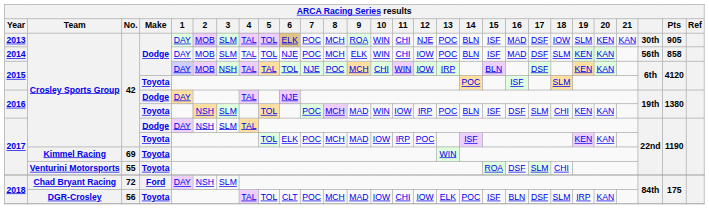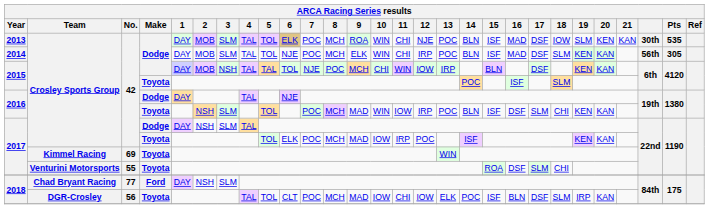 <table class="wikitable" style="text-align:center; font-size:75%">
 <tr>
 <th colspan=28><a href='#'>ARCA Racing Series</a> results</th>
 </tr>
 <tr>
 <th>Year</th>
 <th>Team</th>
 <th>No.</th>
 <th>Make</th>
 <th>1</th>
 <th>2</th>
 <th>3</th>
 <th>4</th>
 <th>5</th>
 <th>6</th>
 <th>7</th>
 <th>8</th>
 <th>9</th>
 <th>10</th>
 <th>11</th>
 <th>12</th>
 <th>13</th>
 <th>14</th>
 <th>15</th>
 <th>16</th>
 <th>17</th>
 <th>18</th>
 <th>19</th>
 <th>20</th>
 <th>21</th>
 <th></th>
 <th>Pts</th>
 <th>Ref</th>
 </tr>
 <tr>
 <th><a href='#'>2013</a></th>
 <th rowspan=8><a href='#'>Crosley Sports Group</a></th>
 <th rowspan=8>42</th>
 <th rowspan=3><a href='#'>Dodge</a></th>
 <td style="background-color:#DFFFDF"><a href='#'>DAY</a><br></td>
 <td style="background-color:#EFCFFF"><a href='#'>MOB</a><br></td>
 <td style="background-color:#DFFFDF"><a href='#'>SLM</a><br></td>
 <td style="background-color:#EFCFFF"><a href='#'>TAL</a><br></td>
 <td style="background-color:#EFCFFF"><a href='#'>TOL</a><br></td>
 <td style="background-color:#DFC484"><a href='#'>ELK</a><br></td>
 <td><a href='#'>POC</a></td>
 <td><a href='#'>MCH</a></td>
 <td style="background-color:#DFFFDF"><a href='#'>ROA</a><br></td>
 <td><a href='#'>WIN</a></td>
 <td><a href='#'>CHI</a></td>
 <td><a href='#'>NJE</a></td>
 <td><a href='#'>POC</a></td>
 <td><a href='#'>BLN</a></td>
 <td><a href='#'>ISF</a></td>
 <td><a href='#'>MAD</a></td>
 <td><a href='#'>DSF</a></td>
 <td><a href='#'>IOW</a></td>
 <td><a href='#'>SLM</a></td>
 <td><a href='#'>KEN</a></td>
 <td><a href='#'>KAN</a></td>
 <th>30th</th>
-<th>905</th>
+<th>535</th>
 <th></th>
 </tr>
 <tr>
 <th><a href='#'>2014</a></th>
 <td><a href='#'>DAY</a></td>
 <td><a href='#'>MOB</a></td>
 <td><a href='#'>SLM</a></td>
 <td><a href='#'>TAL</a></td>
 <td><a href='#'>TOL</a></td>
 <td><a href='#'>NJE</a></td>
 <td><a href='#'>POC</a></td>
 <td><a href='#'>MCH</a></td>
 <td><a href='#'>ELK</a></td>
 <td><a href='#'>WIN</a></td>
 <td><a href='#'>CHI</a></td>
-<td><a href='#'>IOW</a></td>
+<td><a href='#'>IRP</a></td>
 <td><a href='#'>POC</a></td>
 <td><a href='#'>BLN</a></td>
 <td><a href='#'>ISF</a></td>
 <td><a href='#'>MAD</a></td>
 <td><a href='#'>DSF</a></td>
 <td><a href='#'>SLM</a></td>
 <td style="background-color:#DFFFDF"><a href='#'>KEN</a><br></td>
 <td style="background-color:#DFFFDF"><a href='#'>KAN</a><br></td>
 <td></td>
 <th>56th</th>
-<th>858</th>
+<th>305</th>
 <th></th>
 </tr>
 <tr>
 <th rowspan=2><a href='#'>2015</a></th>
 <td style="background-color:#CFCFFF"><a href='#'>DAY</a><br></td>
 <td style="background-color:#EFCFFF"><a href='#'>MOB</a><br></td>
 <td style="background-color:#DFFFDF"><a href='#'>NSH</a><br></td>
 <td style="background-color:#EFCFFF"><a href='#'>TAL</a><br></td>
 <td style="background-color:#FFDF9F"><a href='#'>TAL</a><br></td>
 <td style="background-color:#DFFFDF"><a href='#'>TOL</a><br></td>
 <td style="background-color:#DFFFDF"><a href='#'>NJE</a><br></td>
 <td style="background-color:#DFFFDF"><a href='#'>POC</a><br></td>
 <td style="background-color:#FFDF9F"><a href='#'>MCH</a><br></td>
 <td style="background-color:#DFFFDF"><a href='#'>CHI</a><br></td>
 <td style="background-color:#EFCFFF"><a href='#'>WIN</a><br></td>
 <td style="background-color:#DFFFDF"><a href='#'>IOW</a><br></td>
 <td style="background-color:#DFFFDF"><a href='#'>IRP</a><br></td>
 <td></td>
 <td style="background-color:#EFCFFF"><a href='#'>BLN</a><br></td>
 <td></td>
 <td style="background-color:#DFFFDF"><a href='#'>DSF</a><br></td>
 <td></td>
 <td style="background-color:#FFDF9F"><a href='#'>KEN</a><br></td>
 <td style="background-color:#DFFFDF"><a href='#'>KAN</a><br></td>
 <td></td>
 <th rowspan=2>6th</th>
 <th rowspan=2>4120</th>
 <th rowspan=2></th>
 </tr>
 <tr>
 <th><a href='#'>Toyota</a></th>
 <td colspan=13></td>
 <td style="background-color:#FFDF9F"><a href='#'>POC</a><br></td>
 <td></td>
 <td style="background-color:#DFFFDF"><a href='#'>ISF</a><br></td>
 <td></td>
 <td style="background-color:#FFDF9F"><a href='#'>SLM</a><br></td>
 <td colspan=3></td>
 </tr>
 <tr>
 <th rowspan=2><a href='#'>2016</a></th>
 <th><a href='#'>Dodge</a></th>
 <td style="background-color:#FFDF9F"><a href='#'>DAY</a><br></td>
 <td colspan=2></td>
 <td style="background-color:#EFCFFF"><a href='#'>TAL</a><br></td>
 <td></td>
 <td style="background-color:#EFCFFF"><a href='#'>NJE</a><br></td>
 <td colspan=15></td>
 <th rowspan=2>19th</th>
 <th rowspan=2>1380</th>
 <th rowspan=2></th>
 </tr>
 <tr>
 <th><a href='#'>Toyota</a></th>
 <td></td>
 <td style="background-color:#FFDF9F"><a href='#'>NSH</a><br></td>
 <td style="background-color:#DFFFDF"><a href='#'>SLM</a><br></td>
 <td></td>
 <td style="background-color:#FFDF9F"><a href='#'>TOL</a><br></td>
 <td></td>
 <td style="background-color:#DFFFDF"><a href='#'>POC</a><br></td>
 <td style="background-color:#EFCFFF"><a href='#'>MCH</a><br></td>
 <td><a href='#'>MAD</a></td>
 <td><a href='#'>WIN</a></td>
 <td><a href='#'>IOW</a></td>
 <td><a href='#'>IRP</a></td>
 <td><a href='#'>POC</a></td>
 <td><a href='#'>BLN</a></td>
 <td><a href='#'>ISF</a></td>
 <td><a href='#'>DSF</a></td>
 <td><a href='#'>SLM</a></td>
 <td><a href='#'>CHI</a></td>
 <td><a href='#'>KEN</a></td>
 <td><a href='#'>KAN</a></td>
 <td></td>
 </tr>
 <tr>
 <th rowspan=4><a href='#'>2017</a></th>
 <th><a href='#'>Dodge</a></th>
 <td style="background-color:#EFCFFF"><a href='#'>DAY</a><br></td>
 <td><a href='#'>NSH</a></td>
 <td><a href='#'>SLM</a></td>
 <td style="background-color:#FFDF9F"><a href='#'>TAL</a><br></td>
 <td colspan=17></td>
 <th rowspan=4>22nd</th>
 <th rowspan=4>1190</th>
 <th rowspan=4></th>
 </tr>
 <tr>
 <th><a href='#'>Toyota</a></th>
 <td colspan=4></td>
 <td style="background-color:#DFFFDF"><a href='#'>TOL</a><br></td>
 <td><a href='#'>ELK</a></td>
 <td><a href='#'>POC</a></td>
 <td><a href='#'>MCH</a></td>
 <td><a href='#'>MAD</a></td>
 <td><a href='#'>IOW</a></td>
 <td><a href='#'>IRP</a></td>
 <td><a href='#'>POC</a></td>
 <td></td>
 <td style="background-color:#EFCFFF"><a href='#'>ISF</a><br></td>
 <td colspan=4></td>
 <td style="background-color:#EFCFFF"><a href='#'>KEN</a><br></td>
 <td><a href='#'>KAN</a></td>
 <td></td>
 </tr>
 <tr>
 <th><a href='#'>Kimmel Racing</a></th>
 <th>69</th>
 <th><a href='#'>Toyota</a></th>
 <td colspan=12></td>
 <td style="background-color:#DFFFDF"><a href='#'>WIN</a><br></td>
 <td colspan=8></td>
 </tr>
 <tr>
 <th><a href='#'>Venturini Motorsports</a></th>
 <th>55</th>
 <th><a href='#'>Toyota</a></th>
 <td colspan=14></td>
 <td style="background-color:#DFFFDF"><a href='#'>ROA</a><br></td>
 <td><a href='#'>DSF</a></td>
 <td style="background-color:#DFFFDF"><a href='#'>SLM</a><br></td>
 <td><a href='#'>CHI</a></td>
 <td colspan=3></td>
 </tr>
 <tr>
 </tr>
 <tr>
 <th rowspan=2><a href='#'>2018</a></th>
 <th><a href='#'>Chad Bryant Racing</a></th>
-<th>72</th>
+<th>77</th>
 <th><a href='#'>Ford</a></th>
 <td style="background-color:#EFCFFF"><a href='#'>DAY</a><br></td>
 <td><a href='#'>NSH</a></td>
 <td><a href='#'>SLM</a></td>
 <td colspan=18></td>
 <th rowspan=2>84th</th>
 <th rowspan=2>175</th>
 <th rowspan=2></th>
 </tr>
 <tr>
 <th><a href='#'>DGR-Crosley</a></th>
 <th>56</th>
 <th><a href='#'>Toyota</a></th>
 <td colspan=3></td>
 <td style="background:#EFCFFF;"><a href='#'>TAL</a><br></td>
 <td><a href='#'>TOL</a></td>
 <td><a href='#'>CLT</a></td>
 <td><a href='#'>POC</a></td>
 <td><a href='#'>MCH</a></td>
 <td><a href='#'>MAD</a></td>
 <td><a href='#'>IOW</a></td>
 <td><a href='#'>CHI</a></td>
 <td><a href='#'>IOW</a></td>
 <td><a href='#'>ELK</a></td>
 <td><a href='#'>POC</a></td>
 <td><a href='#'>ISF</a></td>
 <td><a href='#'>BLN</a></td>
 <td><a href='#'>DSF</a></td>
 <td><a href='#'>SLM</a></td>
 <td><a href='#'>IRP</a></td>
 <td><a href='#'>KAN</a></td>
 <td></td>
 </tr>
 <tr>
 </tr>
 </table>
